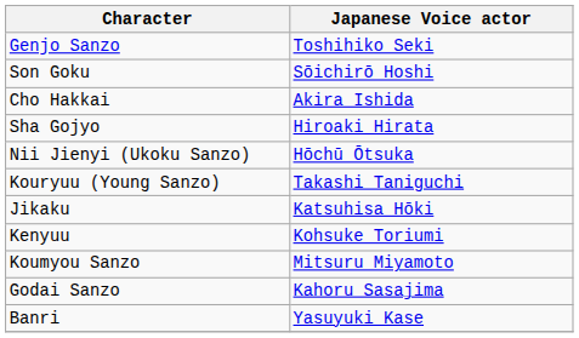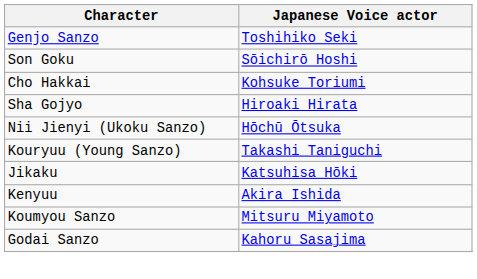 <table class="wikitable" | style="width:50%;">
 <tr>
 <th style="width:15%;">Character</th>
 <th style="width:15%;">Japanese Voice actor</th>
 </tr>
 <tr>
 <td><a href='#'>Genjo Sanzo</a></td>
 <td><a href='#'>Toshihiko Seki</a></td>
 </tr>
 <tr>
 <td>Son Goku</td>
 <td><a href='#'>Sōichirō Hoshi</a></td>
 </tr>
 <tr>
 <td>Cho Hakkai</td>
-<td><a href='#'>Akira Ishida</a></td>
+<td><a href='#'>Kohsuke Toriumi</a></td>
 </tr>
 <tr>
 <td>Sha Gojyo</td>
 <td><a href='#'>Hiroaki Hirata</a></td>
 </tr>
 <tr>
 <td>Nii Jienyi (Ukoku Sanzo)</td>
 <td><a href='#'>Hōchū Ōtsuka</a></td>
 </tr>
 <tr>
 <td>Kouryuu (Young Sanzo)</td>
 <td><a href='#'>Takashi Taniguchi</a></td>
 </tr>
 <tr>
 <td>Jikaku</td>
 <td><a href='#'>Katsuhisa Hōki</a></td>
 </tr>
 <tr>
 <td>Kenyuu</td>
-<td><a href='#'>Kohsuke Toriumi</a></td>
+<td><a href='#'>Akira Ishida</a></td>
 </tr>
 <tr>
 <td>Koumyou Sanzo</td>
 <td><a href='#'>Mitsuru Miyamoto</a></td>
 </tr>
 <tr>
 <td>Godai Sanzo</td>
 <td><a href='#'>Kahoru Sasajima</a></td>
 </tr>
 <tr>
-<td>Banri</td>
-<td><a href='#'>Yasuyuki Kase</a></td>
-</tr>
-<tr>
 </tr>
 </table>
